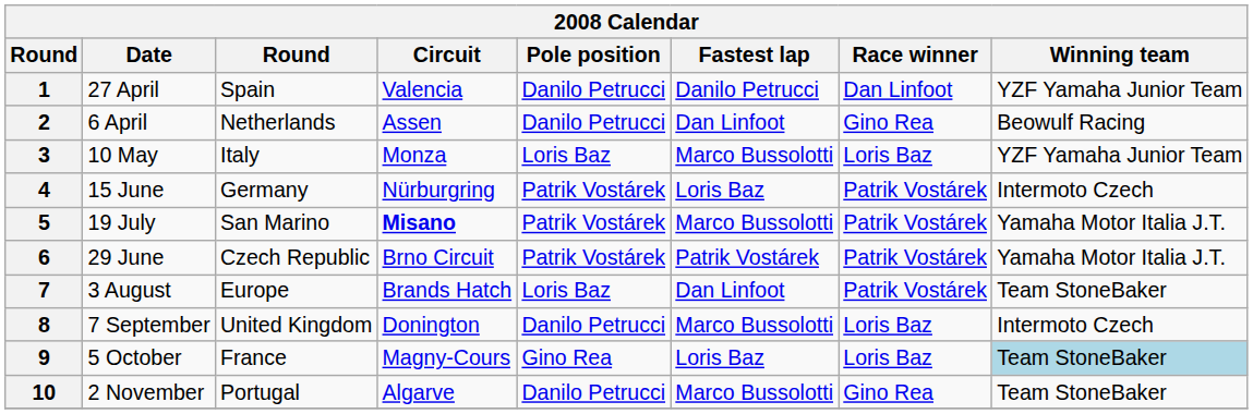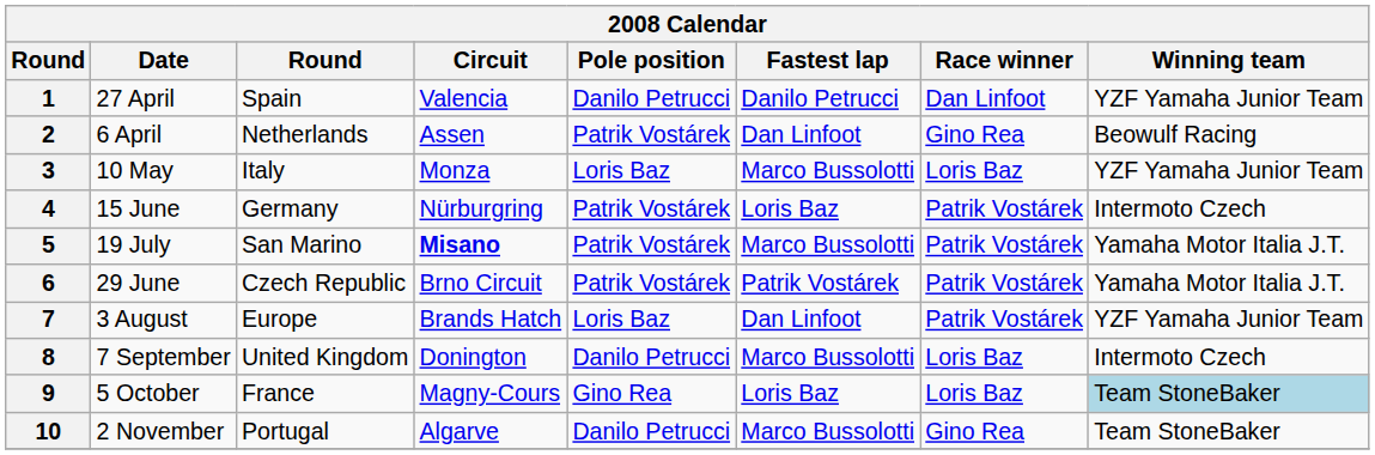 <table class="wikitable" style="font-size: 85%; text-align: left">
 <tr>
 <th colspan=8>2008 Calendar</th>
 </tr>
 <tr>
 <th>Round</th>
 <th>Date</th>
 <th>Round</th>
 <th>Circuit</th>
 <th>Pole position</th>
 <th>Fastest lap</th>
 <th>Race winner</th>
 <th>Winning team</th>
 </tr>
 <tr>
 <th>1</th>
 <td>27 April</td>
 <td> Spain</td>
 <td><a href='#'>Valencia</a></td>
 <td> <a href='#'>Danilo Petrucci</a></td>
 <td> <a href='#'>Danilo Petrucci</a></td>
 <td> <a href='#'>Dan Linfoot</a></td>
 <td>YZF Yamaha Junior Team</td>
 </tr>
 <tr>
 <th>2</th>
 <td>6 April</td>
 <td> Netherlands</td>
 <td><a href='#'>Assen</a></td>
-<td> <a href='#'>Danilo Petrucci</a></td>
+<td> <a href='#'>Patrik Vostárek</a></td>
 <td> <a href='#'>Dan Linfoot</a></td>
 <td> <a href='#'>Gino Rea</a></td>
 <td>Beowulf Racing</td>
 </tr>
 <tr>
 <th>3</th>
 <td>10 May</td>
 <td> Italy</td>
 <td><a href='#'>Monza</a></td>
 <td> <a href='#'>Loris Baz</a></td>
 <td> <a href='#'>Marco Bussolotti</a></td>
 <td> <a href='#'>Loris Baz</a></td>
 <td>YZF Yamaha Junior Team</td>
 </tr>
 <tr>
 <th>4</th>
 <td>15 June</td>
 <td> Germany</td>
 <td><a href='#'>Nürburgring</a></td>
 <td> <a href='#'>Patrik Vostárek</a></td>
 <td> <a href='#'>Loris Baz</a></td>
 <td> <a href='#'>Patrik Vostárek</a></td>
 <td>Intermoto Czech</td>
 </tr>
 <tr>
 <th>5</th>
 <td>19 July</td>
 <td> San Marino</td>
 <td><strong><a href='#'>Misano</a></strong></td>
 <td> <a href='#'>Patrik Vostárek</a></td>
 <td> <a href='#'>Marco Bussolotti</a></td>
 <td> <a href='#'>Patrik Vostárek</a></td>
 <td>Yamaha Motor Italia J.T.</td>
 </tr>
 <tr>
 <th>6</th>
 <td>29 June</td>
 <td> Czech Republic</td>
 <td><a href='#'>Brno Circuit</a></td>
 <td> <a href='#'>Patrik Vostárek</a></td>
 <td> <a href='#'>Patrik Vostárek</a></td>
 <td> <a href='#'>Patrik Vostárek</a></td>
 <td>Yamaha Motor Italia J.T.</td>
 </tr>
 <tr>
 <th>7</th>
 <td>3 August</td>
 <td> Europe</td>
 <td><a href='#'>Brands Hatch</a></td>
 <td> <a href='#'>Loris Baz</a></td>
 <td> <a href='#'>Dan Linfoot</a></td>
 <td> <a href='#'>Patrik Vostárek</a></td>
-<td>Team StoneBaker</td>
+<td>YZF Yamaha Junior Team</td>
 </tr>
 <tr>
 <th>8</th>
 <td>7 September</td>
 <td> United Kingdom</td>
 <td><a href='#'>Donington</a></td>
 <td> <a href='#'>Danilo Petrucci</a></td>
 <td> <a href='#'>Marco Bussolotti</a></td>
 <td> <a href='#'>Loris Baz</a></td>
 <td>Intermoto Czech</td>
 </tr>
 <tr>
 <th>9</th>
 <td>5 October</td>
 <td> France</td>
 <td><a href='#'>Magny-Cours</a></td>
 <td> <a href='#'>Gino Rea</a></td>
 <td> <a href='#'>Loris Baz</a></td>
 <td> <a href='#'>Loris Baz</a></td>
 <td style="background: lightblue;">Team StoneBaker</td>
 </tr>
 <tr>
 <th>10</th>
 <td>2 November</td>
 <td> Portugal</td>
 <td><a href='#'>Algarve</a></td>
 <td> <a href='#'>Danilo Petrucci</a></td>
 <td> <a href='#'>Marco Bussolotti</a></td>
 <td> <a href='#'>Gino Rea</a></td>
 <td>Team StoneBaker</td>
 </tr>
 <tr>
 </tr>
 </table>
